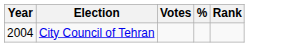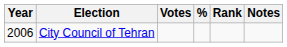 <table class="wikitable" style="text-align:center;">
 <tr>
 <th>Year</th>
 <th>Election</th>
 <th>Votes</th>
 <th>%</th>
 <th>Rank</th>
+<th>Notes</th>
 </tr>
 <tr>
-<td>2004</td>
+<td>2006</td>
 <td><a href='#'>City Council of Tehran</a></td>
+<td></td>
 <td></td>
 <td></td>
 <td></td>
 </tr>
 </table>
